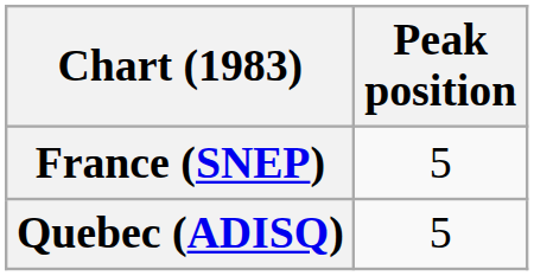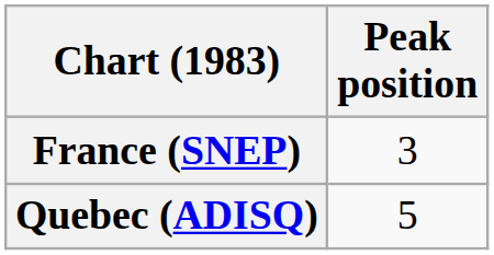 <table class="wikitable sortable plainrowheaders" style="text-align:center">
 <tr>
 <th scope="col">Chart (1983)</th>
 <th scope="col">Peak<br>position</th>
 </tr>
 <tr>
 <th scope="row">France (<a href='#'>SNEP</a>)</th>
-<td>5</td>
+<td>3</td>
 </tr>
 <tr>
 <th scope="row">Quebec (<a href='#'>ADISQ</a>)</th>
 <td>5</td>
 </tr>
 </table>
